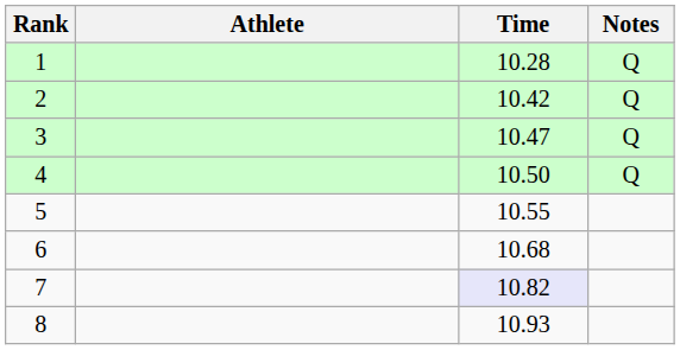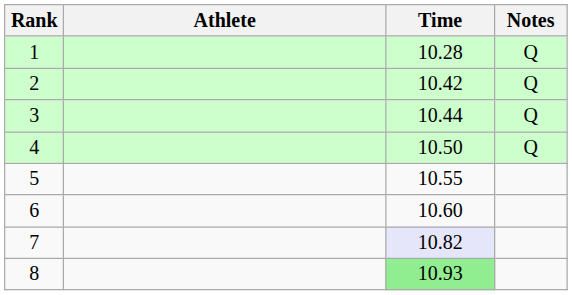 <table class="wikitable" style="text-align:center">
 <tr>
 <th width=40>Rank</th>
 <th width=250>Athlete</th>
 <th width=80>Time</th>
 <th width=50>Notes</th>
 </tr>
 <tr bgcolor=ccffcc>
 <td>1</td>
 <td align=left></td>
 <td>10.28</td>
 <td>Q</td>
 </tr>
 <tr bgcolor=ccffcc>
 <td>2</td>
 <td align=left></td>
 <td>10.42</td>
 <td>Q</td>
 </tr>
 <tr bgcolor=ccffcc>
 <td>3</td>
 <td align=left></td>
-<td>10.47</td>
+<td>10.44</td>
 <td>Q</td>
 </tr>
 <tr bgcolor=ccffcc>
 <td>4</td>
 <td align=left></td>
 <td>10.50</td>
 <td>Q</td>
 </tr>
 <tr>
 <td>5</td>
 <td align=left></td>
 <td>10.55</td>
 <td></td>
 </tr>
 <tr>
 <td>6</td>
 <td align=left></td>
-<td>10.68</td>
+<td>10.60</td>
 <td></td>
 </tr>
 <tr>
 <td>7</td>
 <td align=left></td>
 <td style="background: lavender;">10.82</td>
 <td></td>
 </tr>
 <tr>
 <td>8</td>
 <td align=left></td>
-<td>10.93</td>
+<td style="background: lightgreen;">10.93</td>
 <td></td>
 </tr>
 </table>
